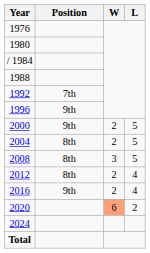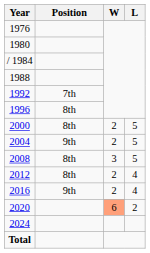 <table class="wikitable" style="text-align: center;">
 <tr>
 <th>Year</th>
 <th width="100">Position</th>
 <th width="25">W</th>
 <th width="25">L</th>
 </tr>
 <tr>
 <td> 1976</td>
 <td></td>
 </tr>
 <tr>
 <td> 1980</td>
 <td></td>
 </tr>
 <tr>
 <td>/ 1984</td>
 <td></td>
 </tr>
 <tr>
 <td> 1988</td>
 <td></td>
 </tr>
 <tr>
 <td> <a href='#'>1992</a></td>
 <td>7th</td>
 </tr>
 <tr>
 <td> <a href='#'>1996</a></td>
-<td>9th</td>
+<td>8th</td>
 </tr>
 <tr>
 <td> <a href='#'>2000</a></td>
-<td>9th</td>
+<td>8th</td>
 <td>2</td>
 <td>5</td>
 </tr>
 <tr>
 <td> <a href='#'>2004</a></td>
-<td>8th</td>
+<td>9th</td>
 <td>2</td>
 <td>5</td>
 </tr>
 <tr>
 <td> <a href='#'>2008</a></td>
 <td>8th</td>
 <td>3</td>
 <td>5</td>
 </tr>
 <tr>
 <td> <a href='#'>2012</a></td>
 <td>8th</td>
 <td>2</td>
 <td>4</td>
 </tr>
 <tr>
 <td> <a href='#'>2016</a></td>
 <td>9th</td>
 <td>2</td>
 <td>4</td>
 </tr>
 <tr>
 <td> <a href='#'>2020</a></td>
 <td></td>
 <td style="background: lightsalmon;">6</td>
 <td>2</td>
 </tr>
 <tr>
 <td> <a href='#'>2024</a></td>
 <td></td>
 <td></td>
 <td></td>
 </tr>
 <tr>
 <td><strong>Total</strong></td>
 <td></td>
 </tr>
 </table>
